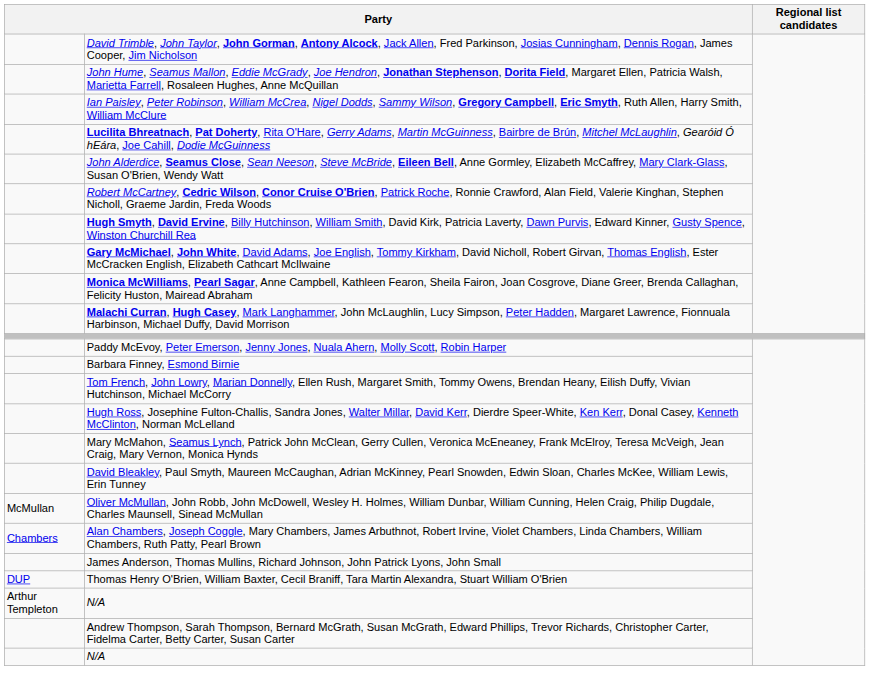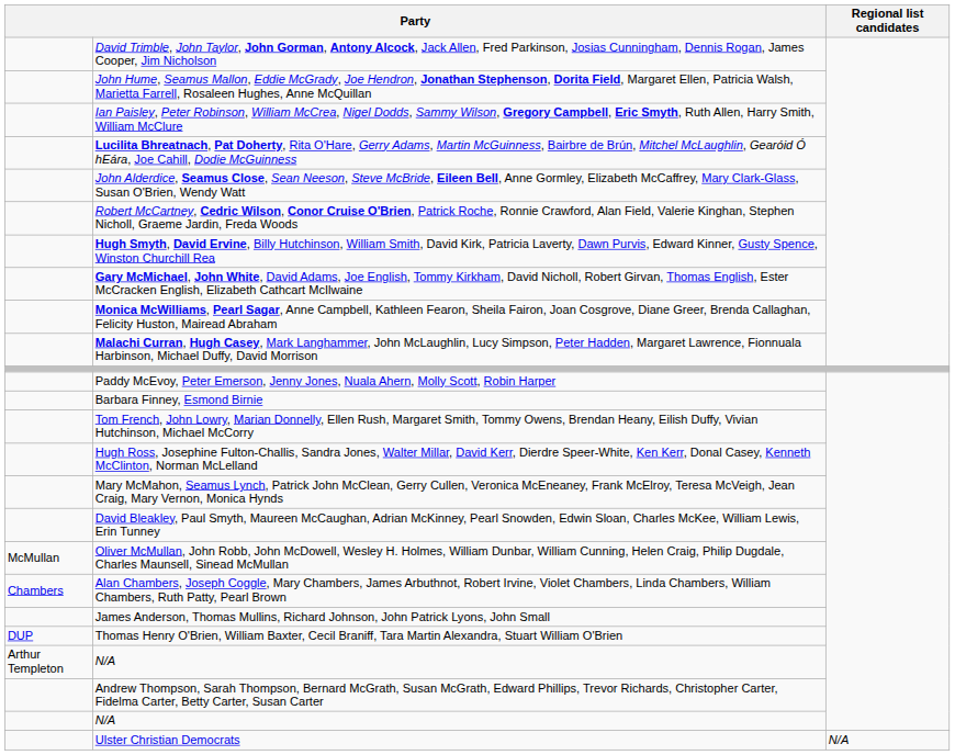 <table class="wikitable">
 <tr>
 <th colspan=2>Party</th>
 <th>Regional list candidates</th>
 </tr>
 <tr>
 <td></td>
 <td><em><a href='#'>David Trimble</a></em>, <em><a href='#'>John Taylor</a></em>, <strong><a href='#'>John Gorman</a></strong>, <strong><a href='#'>Antony Alcock</a></strong>, <a href='#'>Jack Allen</a>, Fred Parkinson, <a href='#'>Josias Cunningham</a>, <a href='#'>Dennis Rogan</a>, James Cooper, <a href='#'>Jim Nicholson</a></td>
 </tr>
 <tr>
 <td></td>
 <td><em><a href='#'>John Hume</a></em>, <em><a href='#'>Seamus Mallon</a></em>, <em><a href='#'>Eddie McGrady</a></em>, <em><a href='#'>Joe Hendron</a></em>, <strong><a href='#'>Jonathan Stephenson</a></strong>, <strong><a href='#'>Dorita Field</a></strong>, Margaret Ellen, Patricia Walsh, <a href='#'>Marietta Farrell</a>, Rosaleen Hughes, Anne McQuillan</td>
 </tr>
 <tr>
 <td> </td>
 <td><em><a href='#'>Ian Paisley</a></em>, <em><a href='#'>Peter Robinson</a></em>, <em><a href='#'>William McCrea</a></em>, <em><a href='#'>Nigel Dodds</a></em>, <em><a href='#'>Sammy Wilson</a></em>, <strong><a href='#'>Gregory Campbell</a></strong>, <strong><a href='#'>Eric Smyth</a></strong>, Ruth Allen, Harry Smith, <a href='#'>William McClure</a></td>
 </tr>
 <tr>
 <td></td>
 <td><strong><a href='#'>Lucilita Bhreatnach</a></strong>, <strong><a href='#'>Pat Doherty</a></strong>, <a href='#'>Rita O'Hare</a>, <em><a href='#'>Gerry Adams</a></em>, <em><a href='#'>Martin McGuinness</a></em>, <a href='#'>Bairbre de Brún</a>, <em><a href='#'>Mitchel McLaughlin</a></em>, <em>Gearóid Ó hEára</em>, <a href='#'>Joe Cahill</a>, <em><a href='#'>Dodie McGuinness</a></em></td>
 </tr>
 <tr>
 <td></td>
 <td><em><a href='#'>John Alderdice</a></em>, <strong><a href='#'>Seamus Close</a></strong>, <em><a href='#'>Sean Neeson</a></em>, <em><a href='#'>Steve McBride</a></em>, <strong><a href='#'>Eileen Bell</a></strong>, Anne Gormley, Elizabeth McCaffrey, <a href='#'>Mary Clark-Glass</a>, Susan O'Brien, Wendy Watt</td>
 </tr>
 <tr>
 <td></td>
 <td><em><a href='#'>Robert McCartney</a></em>, <strong><a href='#'>Cedric Wilson</a></strong>, <strong><a href='#'>Conor Cruise O'Brien</a></strong>, <a href='#'>Patrick Roche</a>, Ronnie Crawford, Alan Field, Valerie Kinghan, Stephen Nicholl, Graeme Jardin, Freda Woods</td>
 </tr>
 <tr>
 <td></td>
 <td><strong><a href='#'>Hugh Smyth</a></strong>, <strong><a href='#'>David Ervine</a></strong>, <a href='#'>Billy Hutchinson</a>, <a href='#'>William Smith</a>, David Kirk, Patricia Laverty, <a href='#'>Dawn Purvis</a>, Edward Kinner, <a href='#'>Gusty Spence</a>, <a href='#'>Winston Churchill Rea</a></td>
 </tr>
 <tr>
 <td></td>
 <td><strong><a href='#'>Gary McMichael</a></strong>, <strong><a href='#'>John White</a></strong>, <a href='#'>David Adams</a>, <a href='#'>Joe English</a>, <a href='#'>Tommy Kirkham</a>, David Nicholl, Robert Girvan, <a href='#'>Thomas English</a>, Ester McCracken English, Elizabeth Cathcart McIlwaine</td>
 </tr>
 <tr>
 <td></td>
 <td><strong><a href='#'>Monica McWilliams</a></strong>, <strong><a href='#'>Pearl Sagar</a></strong>, Anne Campbell, Kathleen Fearon, Sheila Fairon, Joan Cosgrove, Diane Greer, Brenda Callaghan, Felicity Huston, Mairead Abraham</td>
 </tr>
 <tr>
 <td></td>
 <td><strong><a href='#'>Malachi Curran</a></strong>, <strong><a href='#'>Hugh Casey</a></strong>, <a href='#'>Mark Langhammer</a>, John McLaughlin, Lucy Simpson, <a href='#'>Peter Hadden</a>, Margaret Lawrence, Fionnuala Harbinson, Michael Duffy, David Morrison</td>
 </tr>
 <tr>
 <td colspan="3" style="background: #C0C0C0"></td>
 </tr>
 <tr>
 <td></td>
 <td>Paddy McEvoy, <a href='#'>Peter Emerson</a>, <a href='#'>Jenny Jones</a>, <a href='#'>Nuala Ahern</a>, <a href='#'>Molly Scott</a>, <a href='#'>Robin Harper</a></td>
 </tr>
 <tr>
 <td></td>
 <td>Barbara Finney, <a href='#'>Esmond Birnie</a></td>
 </tr>
 <tr>
 <td></td>
 <td><a href='#'>Tom French</a>, <a href='#'>John Lowry</a>, <a href='#'>Marian Donnelly</a>, Ellen Rush, Margaret Smith, Tommy Owens, Brendan Heany, Eilish Duffy, Vivian Hutchinson, Michael McCorry</td>
 </tr>
 <tr>
 <td></td>
 <td><a href='#'>Hugh Ross</a>, Josephine Fulton-Challis, Sandra Jones, <a href='#'>Walter Millar</a>, <a href='#'>David Kerr</a>, Dierdre Speer-White, <a href='#'>Ken Kerr</a>, Donal Casey, <a href='#'>Kenneth McClinton</a>, Norman McLelland</td>
 </tr>
 <tr>
 <td></td>
 <td>Mary McMahon, <a href='#'>Seamus Lynch</a>, Patrick John McClean, Gerry Cullen, Veronica McEneaney, Frank McElroy, Teresa McVeigh, Jean Craig, Mary Vernon, Monica Hynds</td>
 </tr>
 <tr>
 <td></td>
 <td><a href='#'>David Bleakley</a>, Paul Smyth, Maureen McCaughan, Adrian McKinney, Pearl Snowden, Edwin Sloan, Charles McKee, William Lewis, Erin Tunney</td>
 </tr>
 <tr>
 <td> McMullan</td>
 <td><a href='#'>Oliver McMullan</a>, John Robb, John McDowell, Wesley H. Holmes, William Dunbar, William Cunning, Helen Craig, Philip Dugdale, Charles Maunsell, Sinead McMullan</td>
 </tr>
 <tr>
 <td> <a href='#'>Chambers</a></td>
 <td><a href='#'>Alan Chambers</a>, <a href='#'>Joseph Coggle</a>, Mary Chambers, James Arbuthnot, Robert Irvine, Violet Chambers, Linda Chambers, William Chambers, Ruth Patty, Pearl Brown</td>
 </tr>
 <tr>
 <td></td>
 <td>James Anderson, Thomas Mullins, Richard Johnson, John Patrick Lyons, John Small</td>
 </tr>
 <tr>
 <td> <a href='#'>DUP</a></td>
 <td>Thomas Henry O'Brien, William Baxter, Cecil Braniff, Tara Martin Alexandra, Stuart William O'Brien</td>
 </tr>
 <tr>
 <td> Arthur Templeton</td>
 <td><em>N/A</em></td>
 </tr>
 <tr>
 <td></td>
 <td>Andrew Thompson, Sarah Thompson, Bernard McGrath, Susan McGrath, Edward Phillips, Trevor Richards, Christopher Carter, Fidelma Carter, Betty Carter, Susan Carter</td>
 </tr>
 <tr>
 <td></td>
 <td><em>N/A</em></td>
 </tr>
+<tr>
+<td></td>
+<td><a href='#'>Ulster Christian Democrats</a></td>
+<td><em>N/A</em></td>
+</tr>
 </table>
